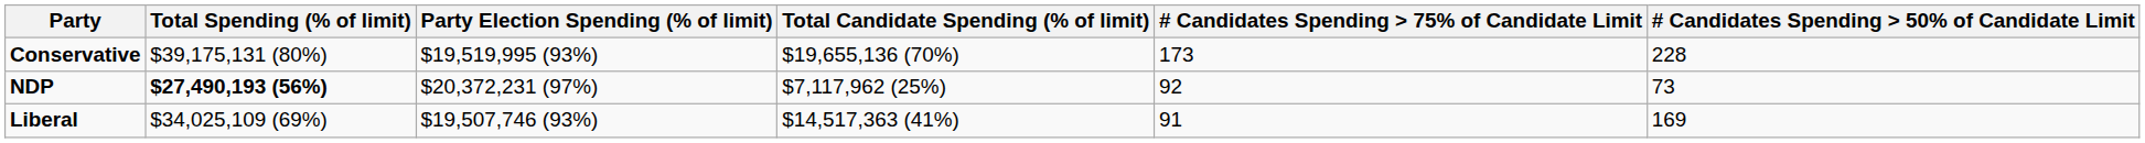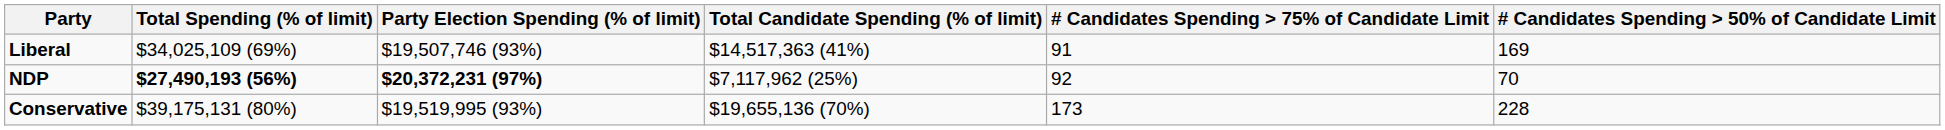 <table class="wikitable">
 <tr>
 <th>Party</th>
 <th>Total Spending (% of limit)</th>
 <th>Party Election Spending (% of limit)</th>
 <th>Total Candidate Spending (% of limit)</th>
 <th># Candidates Spending > 75% of Candidate Limit</th>
 <th># Candidates Spending > 50% of Candidate Limit</th>
 </tr>
 <tr>
+<td><strong>Liberal</strong></td>
+<td>$34,025,109 (69%)</td>
+<td>$19,507,746 (93%)</td>
+<td>$14,517,363 (41%)</td>
+<td>91</td>
+<td>169</td>
+</tr>
+<tr>
+<td><strong>NDP</strong></td>
+<td><strong>$27,490,193  (56%)</strong></td>
+<td><strong>$20,372,231 (97%)</strong></td>
+<td>$7,117,962 (25%)</td>
+<td>92</td>
+<td>70</td>
+</tr>
+<tr>
 <td><strong>Conservative</strong></td>
 <td>$39,175,131 (80%)</td>
 <td>$19,519,995 (93%)</td>
 <td>$19,655,136 (70%)</td>
 <td>173</td>
 <td>228</td>
 </tr>
-<tr>
-<td><strong>NDP</strong></td>
-<td><strong>$27,490,193  (56%)</strong></td>
-<td>$20,372,231 (97%)</td>
-<td>$7,117,962 (25%)</td>
-<td>92</td>
-<td>73</td>
-</tr>
-<tr>
-<td><strong>Liberal</strong></td>
-<td>$34,025,109 (69%)</td>
-<td>$19,507,746 (93%)</td>
-<td>$14,517,363 (41%)</td>
-<td>91</td>
-<td>169</td>
-</tr>
 </table>
